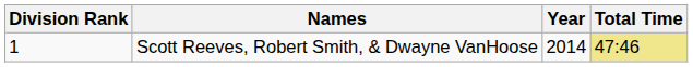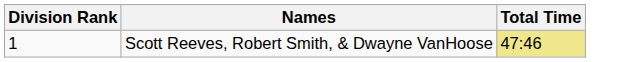 <table class="wikitable sortable">
 <tr>
 <th>Division Rank</th>
 <th>Names</th>
-<th>Year</th>
 <th>Total Time</th>
 </tr>
 <tr>
 <td>1</td>
 <td>Scott Reeves, Robert Smith, & Dwayne VanHoose</td>
-<td>2014</td>
 <td style="background: khaki;">47:46</td>
 </tr>
 </table>
